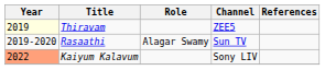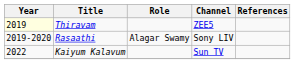 <table class="wikitable">
 <tr style="background:#ccc; text-align:center;">
 <th>Year</th>
 <th>Title</th>
 <th>Role</th>
 <th>Channel</th>
 <th>References</th>
 </tr>
 <tr>
 <td style="background: lightyellow;">2019</td>
 <td><em><a href='#'>Thiravam</a></em></td>
 <td></td>
 <td><a href='#'>ZEE5</a></td>
 <td></td>
 </tr>
 <tr>
 <td>2019-2020</td>
 <td><em><a href='#'>Rasaathi</a></em></td>
 <td>Alagar Swamy</td>
-<td><a href='#'>Sun TV</a></td>
+<td>Sony LIV</td>
 <td></td>
 </tr>
 <tr>
-<td style="background: lightsalmon;">2022</td>
+<td>2022</td>
 <td><em>Kaiyum Kalavum</em></td>
 <td></td>
-<td>Sony LIV</td>
+<td><a href='#'>Sun TV</a></td>
 <td></td>
 </tr>
 <tr>
 </tr>
 </table>
